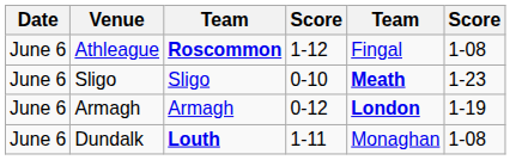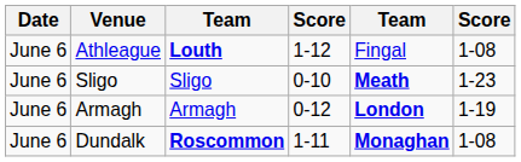 <table class="wikitable">
 <tr>
 <th>Date</th>
 <th>Venue</th>
 <th>Team</th>
 <th>Score</th>
 <th>Team</th>
 <th>Score</th>
 </tr>
 <tr>
 <td>June 6</td>
 <td><a href='#'>Athleague</a></td>
-<td> <a href='#'><strong>Roscommon</strong></a></td>
+<td> <a href='#'><strong>Louth</strong></a></td>
 <td>1-12</td>
 <td> <a href='#'>Fingal</a></td>
 <td>1-08</td>
 </tr>
 <tr>
 <td>June 6</td>
 <td>Sligo</td>
 <td> <a href='#'>Sligo</a></td>
 <td>0-10</td>
 <td> <a href='#'><strong>Meath</strong></a></td>
 <td>1-23</td>
 </tr>
 <tr>
 <td>June 6</td>
 <td>Armagh</td>
 <td> <a href='#'>Armagh</a></td>
 <td>0-12</td>
 <td> <a href='#'><strong>London</strong></a></td>
 <td>1-19</td>
 </tr>
 <tr>
 <td>June 6</td>
 <td>Dundalk</td>
-<td> <a href='#'><strong>Louth</strong></a></td>
+<td> <a href='#'><strong>Roscommon</strong></a></td>
 <td>1-11</td>
-<td> <a href='#'>Monaghan</a></td>
+<td><strong> <a href='#'>Monaghan</a></strong></td>
 <td>1-08</td>
 </tr>
 </table>
